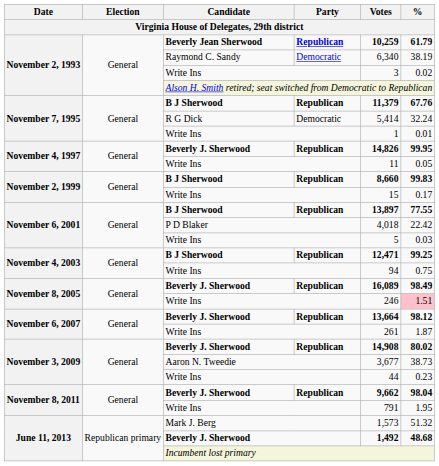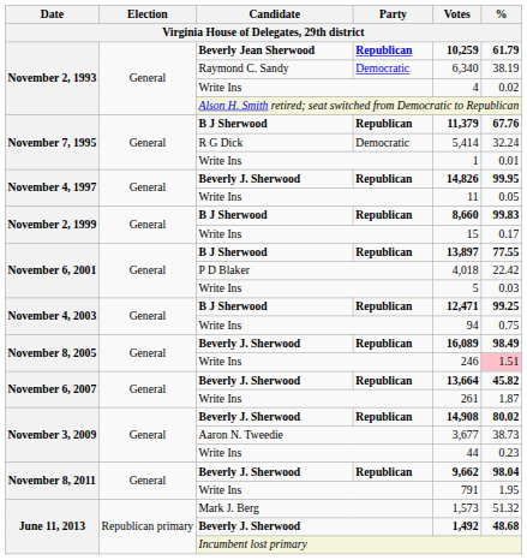 <table class="wikitable">
 <tr>
 <th>Date</th>
 <th>Election</th>
 <th>Candidate</th>
 <th>Party</th>
 <th>Votes</th>
 <th>%</th>
 </tr>
 <tr>
 <th colspan="6">Virginia House of Delegates, 29th district</th>
 </tr>
 <tr>
 <th rowspan="4">November 2, 1993</th>
 <td rowspan="4" align="center">General</td>
 <td><strong>Beverly Jean Sherwood</strong></td>
 <td><strong><a href='#'>Republican</a></strong></td>
 <td align="right"><strong>10,259</strong></td>
 <td align="right"><strong>61.79</strong></td>
 </tr>
 <tr>
 <td>Raymond C. Sandy</td>
 <td><a href='#'>Democratic</a></td>
 <td align="right">6,340</td>
 <td align="right">38.19</td>
 </tr>
 <tr>
 <td colspan="2">Write Ins</td>
-<td align="right">3</td>
+<td align="right">4</td>
 <td align="right">0.02</td>
 </tr>
 <tr>
 <td colspan="4" style="background:Beige"><em><a href='#'>Alson H. Smith</a> retired; seat switched from Democratic to Republican</em></td>
 </tr>
 <tr>
 <th rowspan="3">November 7, 1995</th>
 <td rowspan="3" align="center">General</td>
 <td><strong>B J Sherwood</strong></td>
 <td><strong>Republican</strong></td>
 <td align="right"><strong>11,379</strong></td>
 <td align="right"><strong>67.76</strong></td>
 </tr>
 <tr>
 <td>R G Dick</td>
 <td>Democratic</td>
 <td align="right">5,414</td>
 <td align="right">32.24</td>
 </tr>
 <tr>
 <td colspan="2">Write Ins</td>
 <td align="right">1</td>
 <td align="right">0.01</td>
 </tr>
 <tr>
 <th rowspan="2">November 4, 1997</th>
 <td rowspan="2" align="center">General</td>
 <td><strong>Beverly J. Sherwood</strong></td>
 <td><strong>Republican</strong></td>
 <td align="right"><strong>14,826</strong></td>
 <td align="right"><strong>99.95</strong></td>
 </tr>
 <tr>
 <td colspan="2">Write Ins</td>
 <td align="right">11</td>
 <td align="right">0.05</td>
 </tr>
 <tr>
 <th rowspan="2">November 2, 1999</th>
 <td rowspan="2" align="center">General</td>
 <td><strong>B J Sherwood</strong></td>
 <td><strong>Republican</strong></td>
 <td align="right"><strong>8,660</strong></td>
 <td align="right"><strong>99.83</strong></td>
 </tr>
 <tr>
 <td colspan="2">Write Ins</td>
 <td align="right">15</td>
 <td align="right">0.17</td>
 </tr>
 <tr>
 <th rowspan="3">November 6, 2001</th>
 <td rowspan="3" align="center">General</td>
 <td><strong>B J Sherwood</strong></td>
 <td><strong>Republican</strong></td>
 <td align="right"><strong>13,897</strong></td>
 <td align="right"><strong>77.55</strong></td>
 </tr>
 <tr>
 <td colspan="2">P D Blaker</td>
 <td align="right">4,018</td>
 <td align="right">22.42</td>
 </tr>
 <tr>
 <td colspan="2">Write Ins</td>
 <td align="right">5</td>
 <td align="right">0.03</td>
 </tr>
 <tr>
 <th rowspan="2">November 4, 2003</th>
 <td rowspan="2" align="center">General</td>
 <td><strong>B J Sherwood</strong></td>
 <td><strong>Republican</strong></td>
 <td align="right"><strong>12,471</strong></td>
 <td align="right"><strong>99.25</strong></td>
 </tr>
 <tr>
 <td colspan="2">Write Ins</td>
 <td align="right">94</td>
 <td align="right">0.75</td>
 </tr>
 <tr>
 <th rowspan="2">November 8, 2005</th>
 <td rowspan="2" align="center">General</td>
 <td><strong>Beverly J. Sherwood</strong></td>
 <td><strong>Republican</strong></td>
 <td align="right"><strong>16,089</strong></td>
 <td align="right"><strong>98.49</strong></td>
 </tr>
 <tr>
 <td colspan="2">Write Ins</td>
 <td align="right">246</td>
 <td align="right" style="background: pink;">1.51</td>
 </tr>
 <tr>
 <th rowspan="2">November 6, 2007</th>
 <td rowspan="2" align="center">General</td>
 <td><strong>Beverly J. Sherwood</strong></td>
 <td><strong>Republican</strong></td>
 <td align="right"><strong>13,664</strong></td>
-<td align="right"><strong>98.12</strong></td>
+<td align="right"><strong>45.82</strong></td>
 </tr>
 <tr>
 <td colspan="2">Write Ins</td>
 <td align="right">261</td>
 <td align="right">1.87</td>
 </tr>
 <tr>
 <th rowspan="3">November 3, 2009</th>
 <td rowspan="3" align="center">General</td>
 <td><strong>Beverly J. Sherwood</strong></td>
 <td><strong>Republican</strong></td>
 <td align="right"><strong>14,908</strong></td>
 <td align="right"><strong>80.02</strong></td>
 </tr>
 <tr>
 <td colspan = "2">Aaron N. Tweedie</td>
 <td align="right">3,677</td>
 <td align="right">38.73</td>
 </tr>
 <tr>
 <td colspan="2">Write Ins</td>
 <td align="right">44</td>
 <td align="right">0.23</td>
 </tr>
 <tr>
 <th rowspan="2">November 8, 2011</th>
 <td rowspan="2" align="center">General</td>
 <td><strong>Beverly J. Sherwood</strong></td>
 <td><strong>Republican</strong></td>
 <td align="right"><strong>9,662</strong></td>
 <td align="right"><strong>98.04</strong></td>
 </tr>
 <tr>
 <td colspan="2">Write Ins</td>
 <td align="right">791</td>
 <td align="right">1.95</td>
 </tr>
 <tr>
 <th rowspan="3">June 11, 2013</th>
 <td rowspan="3" align="center" >Republican primary</td>
 <td colspan="2">Mark J. Berg</td>
 <td align="right">1,573</td>
 <td align="right">51.32</td>
 </tr>
 <tr>
 <td colspan="2"><strong>Beverly J. Sherwood</strong></td>
 <td align="right"><strong>1,492</strong></td>
 <td align="right"><strong>48.68</strong></td>
 </tr>
 <tr>
 <td colspan="4" style="background:Beige"><em>Incumbent lost primary</em></td>
 </tr>
 </table>
